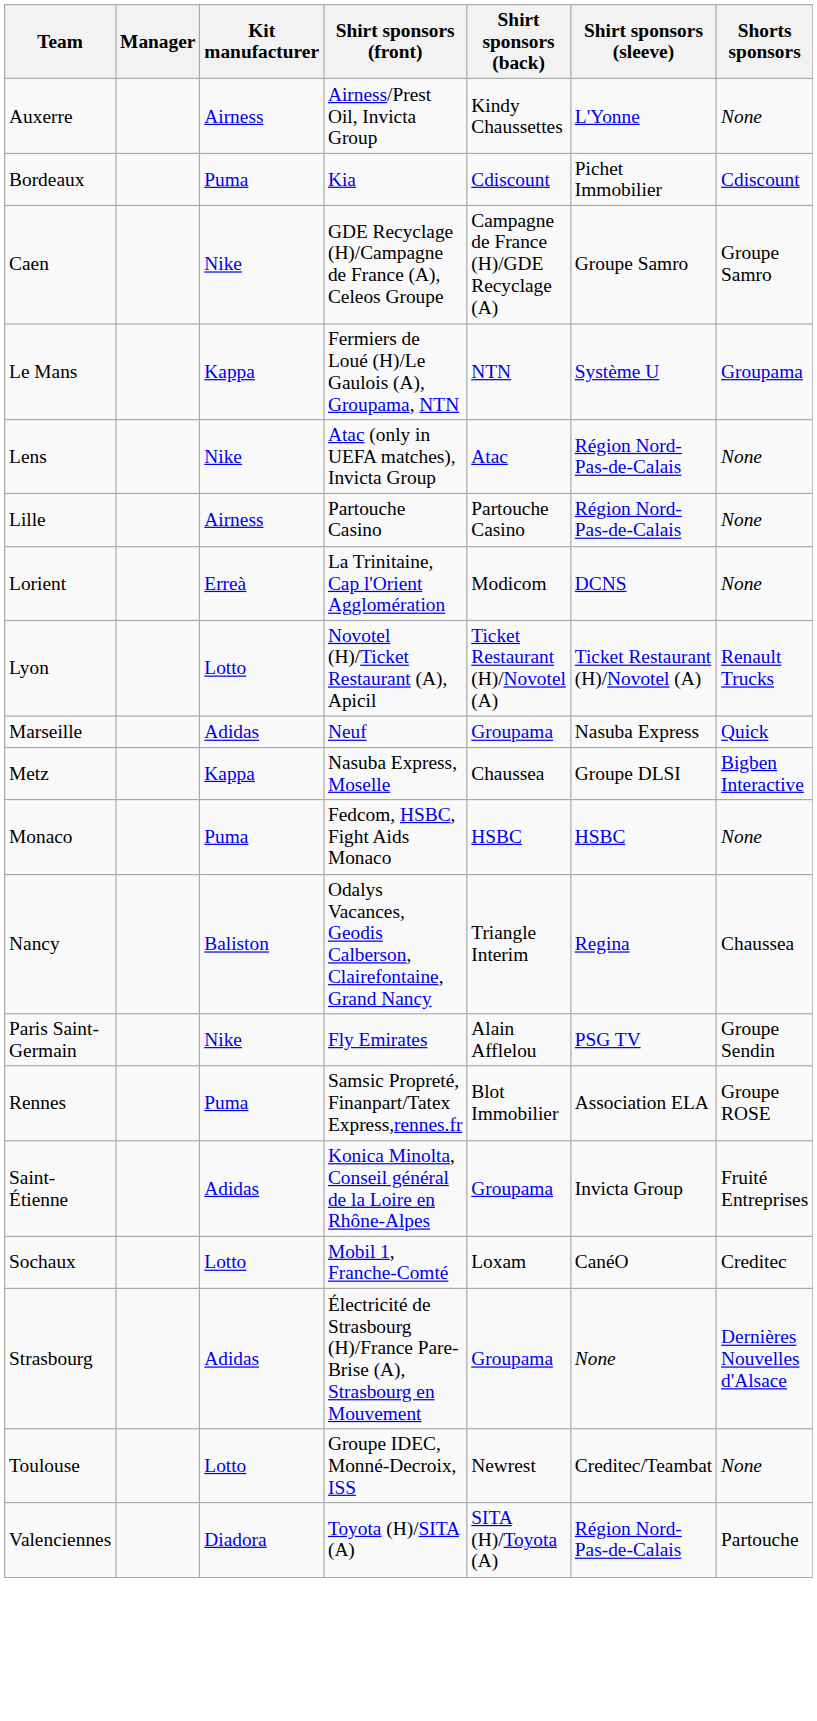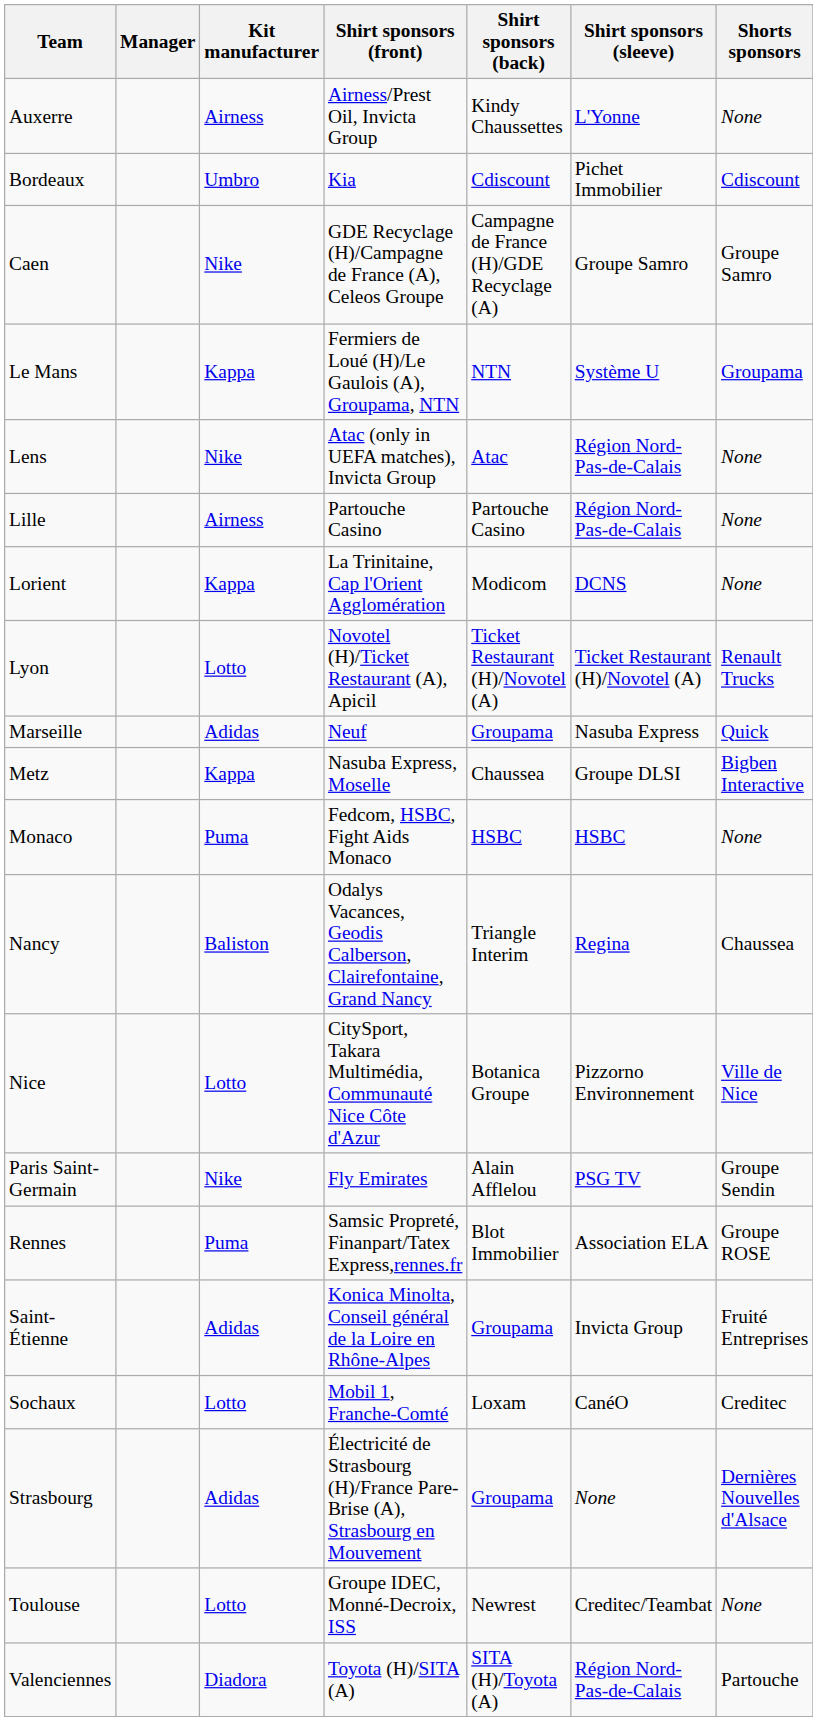 <table class="wikitable">
 <tr>
 <th>Team</th>
 <th>Manager</th>
 <th>Kit manufacturer</th>
 <th>Shirt sponsors (front)</th>
 <th>Shirt sponsors (back)</th>
 <th>Shirt sponsors (sleeve)</th>
 <th>Shorts sponsors</th>
 </tr>
 <tr>
 <td>Auxerre</td>
 <td> </td>
 <td><a href='#'>Airness</a></td>
 <td><a href='#'>Airness</a>/Prest Oil, Invicta Group</td>
 <td>Kindy Chaussettes</td>
 <td><a href='#'>L'Yonne</a></td>
 <td><em>None</em></td>
 </tr>
 <tr>
 <td>Bordeaux</td>
 <td> </td>
-<td><a href='#'>Puma</a></td>
+<td><a href='#'>Umbro</a></td>
 <td><a href='#'>Kia</a></td>
 <td><a href='#'>Cdiscount</a></td>
 <td>Pichet Immobilier</td>
 <td><a href='#'>Cdiscount</a></td>
 </tr>
 <tr>
 <td>Caen</td>
 <td> </td>
 <td><a href='#'>Nike</a></td>
 <td>GDE Recyclage (H)/Campagne de France (A), Celeos Groupe</td>
 <td>Campagne de France (H)/GDE Recyclage (A)</td>
 <td>Groupe Samro</td>
 <td>Groupe Samro</td>
 </tr>
 <tr>
 <td>Le Mans</td>
 <td> </td>
 <td><a href='#'>Kappa</a></td>
 <td>Fermiers de Loué (H)/Le Gaulois (A), <a href='#'>Groupama</a>, <a href='#'>NTN</a></td>
 <td><a href='#'>NTN</a></td>
 <td><a href='#'>Système U</a></td>
 <td><a href='#'>Groupama</a></td>
 </tr>
 <tr>
 <td>Lens</td>
 <td> </td>
 <td><a href='#'>Nike</a></td>
 <td><a href='#'>Atac</a> (only in UEFA matches), Invicta Group</td>
 <td><a href='#'>Atac</a></td>
 <td><a href='#'>Région Nord-Pas-de-Calais</a></td>
 <td><em>None</em></td>
 </tr>
 <tr>
 <td>Lille</td>
 <td> </td>
 <td><a href='#'>Airness</a></td>
 <td>Partouche Casino</td>
 <td>Partouche Casino</td>
 <td><a href='#'>Région Nord-Pas-de-Calais</a></td>
 <td><em>None</em></td>
 </tr>
 <tr>
 <td>Lorient</td>
 <td> </td>
-<td><a href='#'>Erreà</a></td>
+<td><a href='#'>Kappa</a></td>
 <td>La Trinitaine, <a href='#'>Cap l'Orient Agglomération</a></td>
 <td>Modicom</td>
 <td><a href='#'>DCNS</a></td>
 <td><em>None</em></td>
 </tr>
 <tr>
 <td>Lyon</td>
 <td> </td>
 <td><a href='#'>Lotto</a></td>
 <td><a href='#'>Novotel</a> (H)/<a href='#'>Ticket Restaurant</a> (A), Apicil</td>
 <td><a href='#'>Ticket Restaurant</a> (H)/<a href='#'>Novotel</a> (A)</td>
 <td><a href='#'>Ticket Restaurant</a> (H)/<a href='#'>Novotel</a> (A)</td>
 <td><a href='#'>Renault Trucks</a></td>
 </tr>
 <tr>
 <td>Marseille</td>
 <td> </td>
 <td><a href='#'>Adidas</a></td>
 <td><a href='#'>Neuf</a></td>
 <td><a href='#'>Groupama</a></td>
 <td>Nasuba Express</td>
 <td><a href='#'>Quick</a></td>
 </tr>
 <tr>
 <td>Metz</td>
 <td> </td>
 <td><a href='#'>Kappa</a></td>
 <td>Nasuba Express, <a href='#'>Moselle</a></td>
 <td>Chaussea</td>
 <td>Groupe DLSI</td>
 <td><a href='#'>Bigben Interactive</a></td>
 </tr>
 <tr>
 <td>Monaco</td>
 <td> </td>
 <td><a href='#'>Puma</a></td>
 <td>Fedcom, <a href='#'>HSBC</a>, Fight Aids Monaco</td>
 <td><a href='#'>HSBC</a></td>
 <td><a href='#'>HSBC</a></td>
 <td><em>None</em></td>
 </tr>
 <tr>
 <td>Nancy</td>
 <td> </td>
 <td><a href='#'>Baliston</a></td>
 <td>Odalys Vacances, <a href='#'>Geodis Calberson</a>, <a href='#'>Clairefontaine</a>, <a href='#'>Grand Nancy</a></td>
 <td>Triangle Interim</td>
 <td><a href='#'>Regina</a></td>
 <td>Chaussea</td>
+</tr>
+<tr>
+<td>Nice</td>
+<td> </td>
+<td><a href='#'>Lotto</a></td>
+<td>CitySport, Takara Multimédia, <a href='#'>Communauté Nice Côte d'Azur</a></td>
+<td>Botanica Groupe</td>
+<td>Pizzorno Environnement</td>
+<td><a href='#'>Ville de Nice</a></td>
 </tr>
 <tr>
 <td>Paris Saint-Germain</td>
 <td> </td>
 <td><a href='#'>Nike</a></td>
 <td><a href='#'>Fly Emirates</a></td>
 <td>Alain Afflelou</td>
 <td><a href='#'>PSG TV</a></td>
 <td>Groupe Sendin</td>
 </tr>
 <tr>
 <td>Rennes</td>
 <td> </td>
 <td><a href='#'>Puma</a></td>
 <td>Samsic Propreté, Finanpart/Tatex Express,<a href='#'>rennes.fr</a></td>
 <td>Blot Immobilier</td>
 <td>Association ELA</td>
 <td>Groupe ROSE</td>
 </tr>
 <tr>
 <td>Saint-Étienne</td>
 <td> </td>
 <td><a href='#'>Adidas</a></td>
 <td><a href='#'>Konica Minolta</a>, <a href='#'>Conseil général de la Loire en Rhône-Alpes</a></td>
 <td><a href='#'>Groupama</a></td>
 <td>Invicta Group</td>
 <td>Fruité Entreprises</td>
 </tr>
 <tr>
 <td>Sochaux</td>
 <td> </td>
 <td><a href='#'>Lotto</a></td>
 <td><a href='#'>Mobil 1</a>, <a href='#'>Franche-Comté</a></td>
 <td>Loxam</td>
 <td>CanéO</td>
 <td>Creditec</td>
 </tr>
 <tr>
 <td>Strasbourg</td>
 <td> </td>
 <td><a href='#'>Adidas</a></td>
 <td>Électricité de Strasbourg (H)/France Pare-Brise (A), <a href='#'>Strasbourg en Mouvement</a></td>
 <td><a href='#'>Groupama</a></td>
 <td><em>None</em></td>
 <td><a href='#'>Dernières Nouvelles d'Alsace</a></td>
 </tr>
 <tr>
 <td>Toulouse</td>
 <td> </td>
 <td><a href='#'>Lotto</a></td>
 <td>Groupe IDEC, Monné-Decroix, <a href='#'>ISS</a></td>
 <td>Newrest</td>
 <td>Creditec/Teambat</td>
 <td><em>None</em></td>
 </tr>
 <tr>
 <td>Valenciennes</td>
 <td> </td>
 <td><a href='#'>Diadora</a></td>
 <td><a href='#'>Toyota</a> (H)/<a href='#'>SITA</a> (A)</td>
 <td><a href='#'>SITA</a> (H)/<a href='#'>Toyota</a> (A)</td>
 <td><a href='#'>Région Nord-Pas-de-Calais</a></td>
 <td>Partouche</td>
 </tr>
 <tr>
 </tr>
 </table>
